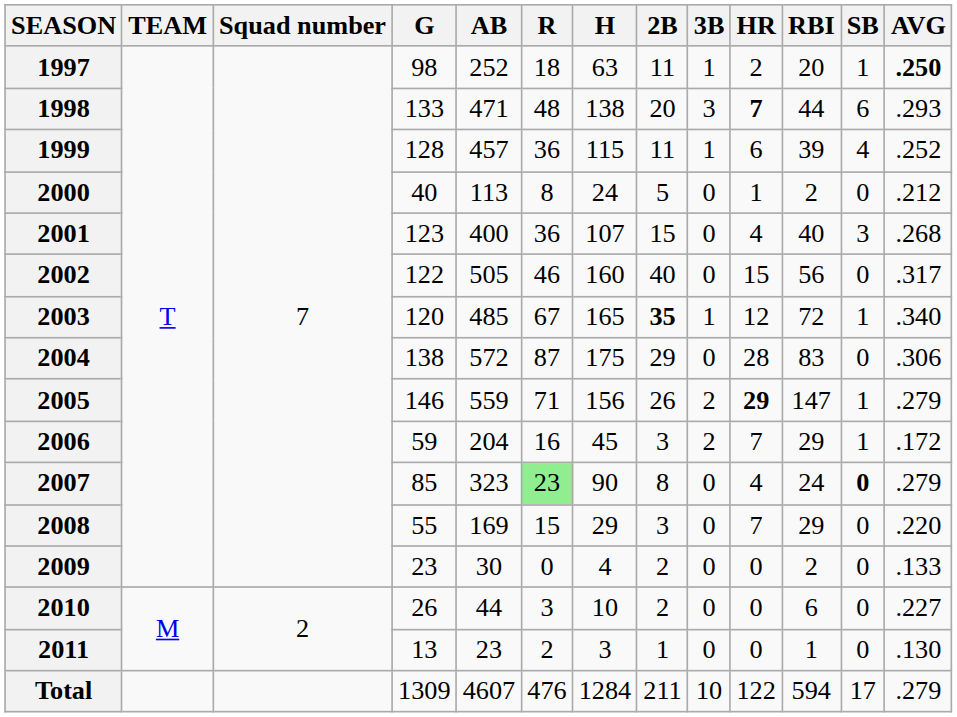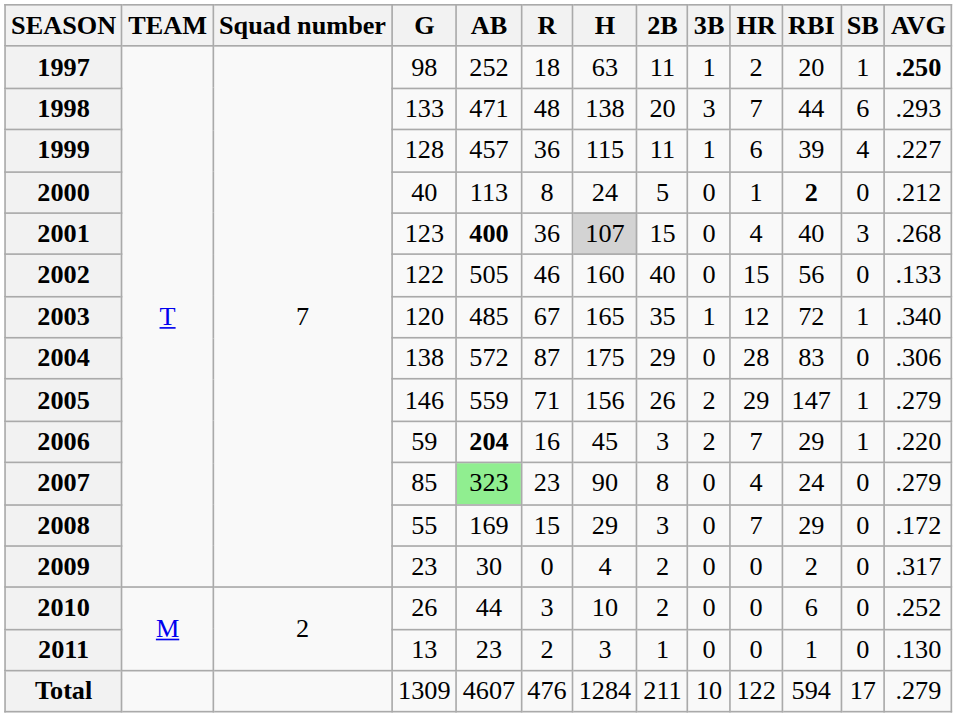 <table class="wikitable" style="margin: 1em; text-align: center;">
 <tr>
 <th>SEASON</th>
 <th>TEAM</th>
 <th>Squad number</th>
 <th>G</th>
 <th>AB</th>
 <th>R</th>
 <th>H</th>
 <th>2B</th>
 <th>3B</th>
 <th>HR</th>
 <th>RBI</th>
 <th>SB</th>
 <th>AVG</th>
 </tr>
 <tr>
 <th>1997</th>
 <td rowspan="13"><a href='#'>T</a></td>
 <td rowspan="13">7</td>
 <td>98</td>
 <td>252</td>
 <td>18</td>
 <td>63</td>
 <td>11</td>
 <td>1</td>
 <td>2</td>
 <td>20</td>
 <td>1</td>
 <td><strong>.250</strong></td>
 </tr>
 <tr>
 <th>1998</th>
 <td>133</td>
 <td>471</td>
 <td>48</td>
 <td>138</td>
 <td>20</td>
 <td>3</td>
-<td><strong>7</strong></td>
+<td>7</td>
 <td>44</td>
 <td>6</td>
 <td>.293</td>
 </tr>
 <tr>
 <th>1999</th>
 <td>128</td>
 <td>457</td>
 <td>36</td>
 <td>115</td>
 <td>11</td>
 <td>1</td>
 <td>6</td>
 <td>39</td>
 <td>4</td>
-<td>.252</td>
+<td>.227</td>
 </tr>
 <tr>
 <th>2000</th>
 <td>40</td>
 <td>113</td>
 <td>8</td>
 <td>24</td>
 <td>5</td>
 <td>0</td>
 <td>1</td>
-<td>2</td>
+<td><strong>2</strong></td>
 <td>0</td>
 <td>.212</td>
 </tr>
 <tr>
 <th>2001</th>
 <td>123</td>
-<td>400</td>
+<td><strong>400</strong></td>
 <td>36</td>
-<td>107</td>
+<td style="background: lightgrey;">107</td>
 <td>15</td>
 <td>0</td>
 <td>4</td>
 <td>40</td>
 <td>3</td>
 <td>.268</td>
 </tr>
 <tr>
 <th>2002</th>
 <td>122</td>
 <td>505</td>
 <td>46</td>
 <td>160</td>
 <td>40</td>
 <td>0</td>
 <td>15</td>
 <td>56</td>
 <td>0</td>
-<td>.317</td>
+<td>.133</td>
 </tr>
 <tr>
 <th>2003</th>
 <td>120</td>
 <td>485</td>
 <td>67</td>
 <td>165</td>
-<td><strong>35</strong></td>
+<td>35</td>
 <td>1</td>
 <td>12</td>
 <td>72</td>
 <td>1</td>
 <td>.340</td>
 </tr>
 <tr>
 <th>2004</th>
 <td>138</td>
 <td>572</td>
 <td>87</td>
 <td>175</td>
 <td>29</td>
 <td>0</td>
 <td>28</td>
 <td>83</td>
 <td>0</td>
 <td>.306</td>
 </tr>
 <tr>
 <th>2005</th>
 <td>146</td>
 <td>559</td>
 <td>71</td>
 <td>156</td>
 <td>26</td>
 <td>2</td>
-<td><strong>29</strong></td>
+<td>29</td>
 <td>147</td>
 <td>1</td>
 <td>.279</td>
 </tr>
 <tr>
 <th>2006</th>
 <td>59</td>
-<td>204</td>
+<td><strong>204</strong></td>
 <td>16</td>
 <td>45</td>
 <td>3</td>
 <td>2</td>
 <td>7</td>
 <td>29</td>
 <td>1</td>
-<td>.172</td>
+<td>.220</td>
 </tr>
 <tr>
 <th>2007</th>
 <td>85</td>
-<td>323</td>
-<td style="background: lightgreen;">23</td>
+<td style="background: lightgreen;">323</td>
+<td>23</td>
 <td>90</td>
 <td>8</td>
 <td>0</td>
 <td>4</td>
 <td>24</td>
-<td><strong>0</strong></td>
+<td>0</td>
 <td>.279</td>
 </tr>
 <tr>
 <th>2008</th>
 <td>55</td>
 <td>169</td>
 <td>15</td>
 <td>29</td>
 <td>3</td>
 <td>0</td>
 <td>7</td>
 <td>29</td>
 <td>0</td>
-<td>.220</td>
+<td>.172</td>
 </tr>
 <tr>
 <th>2009</th>
 <td>23</td>
 <td>30</td>
 <td>0</td>
 <td>4</td>
 <td>2</td>
 <td>0</td>
 <td>0</td>
 <td>2</td>
 <td>0</td>
-<td>.133</td>
+<td>.317</td>
 </tr>
 <tr>
 <th>2010</th>
 <td rowspan="2"><a href='#'>M</a></td>
 <td rowspan="2">2</td>
 <td>26</td>
 <td>44</td>
 <td>3</td>
 <td>10</td>
 <td>2</td>
 <td>0</td>
 <td>0</td>
 <td>6</td>
 <td>0</td>
-<td>.227</td>
+<td>.252</td>
 </tr>
 <tr>
 <th>2011</th>
 <td>13</td>
 <td>23</td>
 <td>2</td>
 <td>3</td>
 <td>1</td>
 <td>0</td>
 <td>0</td>
 <td>1</td>
 <td>0</td>
 <td>.130</td>
 </tr>
 <tr>
 <th>Total</th>
 <td></td>
 <td></td>
 <td>1309</td>
 <td>4607</td>
 <td>476</td>
 <td>1284</td>
 <td>211</td>
 <td>10</td>
 <td>122</td>
 <td>594</td>
 <td>17</td>
 <td>.279</td>
 </tr>
 </table>
